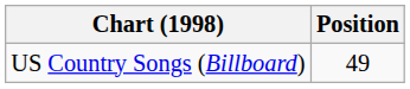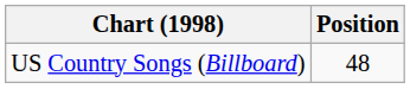 <table class="wikitable sortable">
 <tr>
 <th scope="col">Chart (1998)</th>
 <th scope="col">Position</th>
 </tr>
 <tr>
 <td>US <a href='#'>Country Songs</a> (<em><a href='#'>Billboard</a></em>)</td>
-<td align="center">49</td>
+<td align="center">48</td>
 </tr>
 </table>
